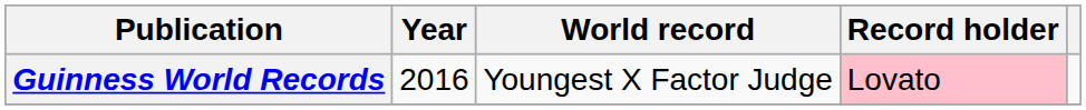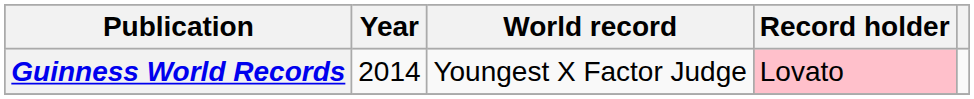 <table class="wikitable sortable plainrowheaders">
 <tr style="background:#ccc; text-align:center;">
 <th scope="col">Publication</th>
 <th scope="col">Year</th>
 <th scope="col">World record</th>
 <th scope="col">Record holder</th>
 <th scope="col" class="unsortable"></th>
 </tr>
 <tr>
 <th scope="row"><em><a href='#'>Guinness World Records</a></em></th>
-<td>2016</td>
+<td>2014</td>
 <td>Youngest X Factor Judge</td>
 <td style="background: pink;">Lovato</td>
 <td style="text-align:center;" rowspan="1"></td>
 </tr>
 <tr>
 </tr>
 </table>
